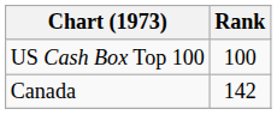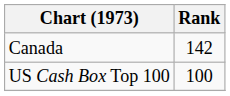 <table class="wikitable sortable">
 <tr>
 <th>Chart (1973)</th>
 <th>Rank</th>
 </tr>
 <tr>
+<td>Canada</td>
+<td style="text-align:center;">142</td>
+</tr>
+<tr>
 <td>US <em>Cash Box</em> Top 100</td>
 <td style="text-align:center;">100</td>
 </tr>
 <tr>
-<td>Canada</td>
-<td style="text-align:center;">142</td>
-</tr>
-<tr>
 </tr>
 </table>
